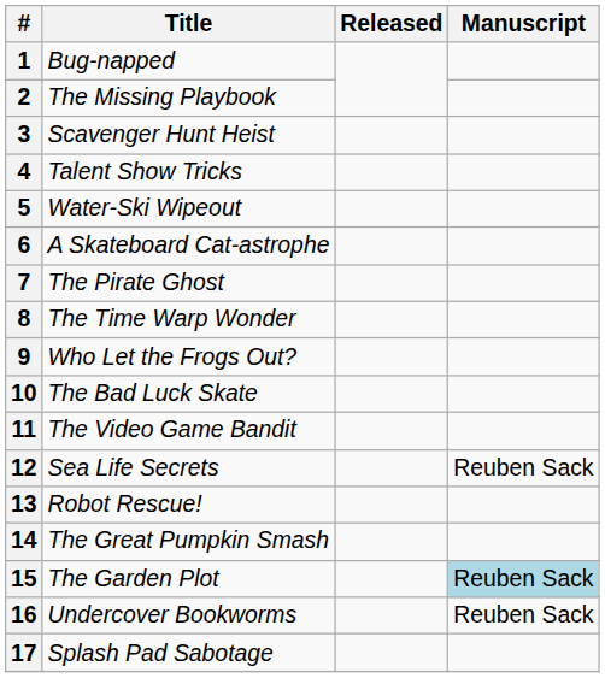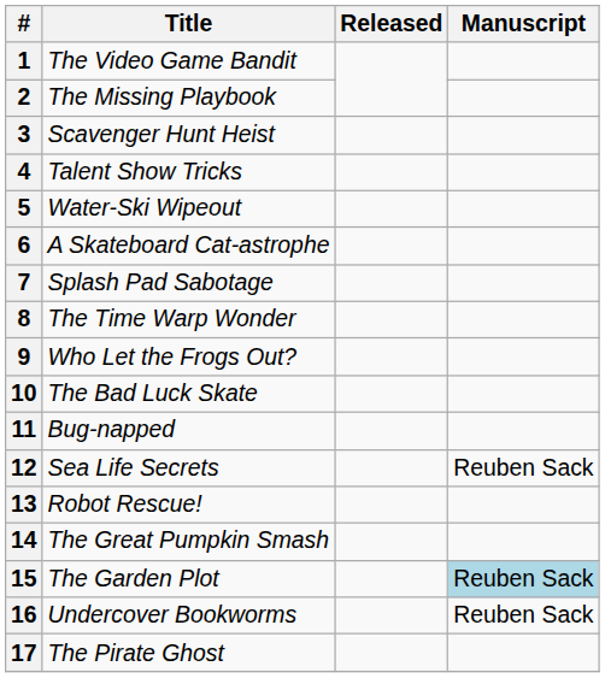 <table class="wikitable">
 <tr>
 <th>#</th>
 <th>Title</th>
 <th>Released</th>
 <th>Manuscript</th>
 </tr>
 <tr>
 <th>1</th>
-<td><em>Bug-napped</em></td>
+<td><em>The Video Game Bandit</em></td>
 <td rowspan="2"></td>
 <td></td>
 </tr>
 <tr>
 <th>2</th>
 <td><em>The Missing Playbook</em></td>
 <td></td>
 </tr>
 <tr>
 <th>3</th>
 <td><em>Scavenger Hunt Heist</em></td>
 <td></td>
 <td></td>
 </tr>
 <tr>
 <th>4</th>
 <td><em>Talent Show Tricks</em></td>
 <td></td>
 <td></td>
 </tr>
 <tr>
 <th>5</th>
 <td><em>Water-Ski Wipeout</em></td>
 <td></td>
 <td></td>
 </tr>
 <tr>
 <th>6</th>
 <td><em>A Skateboard Cat-astrophe</em></td>
 <td></td>
 <td></td>
 </tr>
 <tr>
 <th>7</th>
-<td><em>The Pirate Ghost</em></td>
+<td><em>Splash Pad Sabotage</em></td>
 <td></td>
 <td></td>
 </tr>
 <tr>
 <th>8</th>
 <td><em>The Time Warp Wonder</em></td>
 <td></td>
 <td></td>
 </tr>
 <tr>
 <th>9</th>
 <td><em>Who Let the Frogs Out?</em></td>
 <td></td>
 <td></td>
 </tr>
 <tr>
 <th>10</th>
 <td><em>The Bad Luck Skate</em></td>
 <td></td>
 <td></td>
 </tr>
 <tr>
 <th>11</th>
-<td><em>The Video Game Bandit</em></td>
+<td><em>Bug-napped</em></td>
 <td></td>
 <td></td>
 </tr>
 <tr>
 <th>12</th>
 <td><em>Sea Life Secrets</em></td>
 <td></td>
 <td>Reuben Sack</td>
 </tr>
 <tr>
 <th>13</th>
 <td><em>Robot Rescue!</em></td>
 <td></td>
 <td></td>
 </tr>
 <tr>
 <th>14</th>
 <td><em>The Great Pumpkin Smash</em></td>
 <td></td>
 <td></td>
 </tr>
 <tr>
 <th>15</th>
 <td><em>The Garden Plot</em></td>
 <td></td>
 <td style="background: lightblue;">Reuben Sack</td>
 </tr>
 <tr>
 <th>16</th>
 <td><em>Undercover Bookworms</em></td>
 <td></td>
 <td>Reuben Sack</td>
 </tr>
 <tr>
 <th>17</th>
-<td><em>Splash Pad Sabotage</em></td>
+<td><em>The Pirate Ghost</em></td>
 <td></td>
 <td></td>
 </tr>
 <tr>
 </tr>
 </table>
